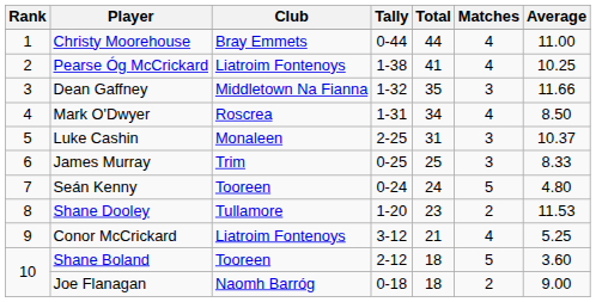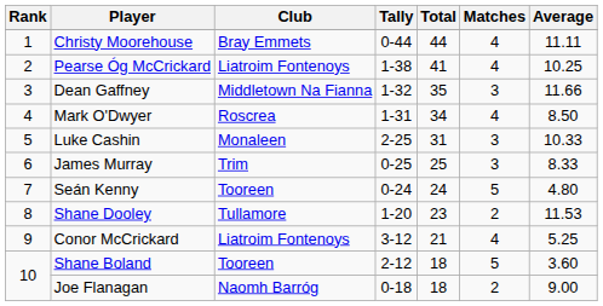 <table class="wikitable">
 <tr>
 <th>Rank</th>
 <th>Player</th>
 <th>Club</th>
 <th>Tally</th>
 <th>Total</th>
 <th>Matches</th>
 <th>Average</th>
 </tr>
 <tr>
 </tr>
 <tr>
 <td rowspan=1 align=center>1</td>
 <td><a href='#'>Christy Moorehouse</a></td>
 <td><a href='#'>Bray Emmets</a></td>
 <td align=center>0-44</td>
 <td align=center>44</td>
 <td align=center>4</td>
-<td align=center>11.00</td>
+<td align=center>11.11</td>
 </tr>
 <tr>
 <td rowspan=1 align=center>2</td>
 <td><a href='#'>Pearse Óg McCrickard</a></td>
 <td><a href='#'>Liatroim Fontenoys</a></td>
 <td align=center>1-38</td>
 <td align=center>41</td>
 <td align=center>4</td>
 <td align=center>10.25</td>
 </tr>
 <tr>
 <td rowspan=1 align=center>3</td>
 <td>Dean Gaffney</td>
 <td><a href='#'>Middletown Na Fianna</a></td>
 <td align=center>1-32</td>
 <td align=center>35</td>
 <td align=center>3</td>
 <td align=center>11.66</td>
 </tr>
 <tr>
 <td rowspan=1 align=center>4</td>
 <td>Mark O'Dwyer</td>
 <td><a href='#'>Roscrea</a></td>
 <td align=center>1-31</td>
 <td align=center>34</td>
 <td align=center>4</td>
 <td align=center>8.50</td>
 </tr>
 <tr>
 <td rowspan=1 align=center>5</td>
 <td>Luke Cashin</td>
 <td><a href='#'>Monaleen</a></td>
 <td align=center>2-25</td>
 <td align=center>31</td>
 <td align=center>3</td>
-<td align=center>10.37</td>
+<td align=center>10.33</td>
 </tr>
 <tr>
 <td rowspan=1 align=center>6</td>
 <td>James Murray</td>
 <td><a href='#'>Trim</a></td>
 <td align=center>0-25</td>
 <td align=center>25</td>
 <td align=center>3</td>
 <td align=center>8.33</td>
 </tr>
 <tr>
 <td rowspan=1 align=center>7</td>
 <td>Seán Kenny</td>
 <td><a href='#'>Tooreen</a></td>
 <td align=center>0-24</td>
 <td align=center>24</td>
 <td align=center>5</td>
 <td align=center>4.80</td>
 </tr>
 <tr>
 <td rowspan=1 align=center>8</td>
 <td><a href='#'>Shane Dooley</a></td>
 <td><a href='#'>Tullamore</a></td>
 <td align=center>1-20</td>
 <td align=center>23</td>
 <td align=center>2</td>
 <td align=center>11.53</td>
 </tr>
 <tr>
 <td rowspan=1 align=center>9</td>
 <td>Conor McCrickard</td>
 <td><a href='#'>Liatroim Fontenoys</a></td>
 <td align=center>3-12</td>
 <td align=center>21</td>
 <td align=center>4</td>
 <td align=center>5.25</td>
 </tr>
 <tr>
 <td rowspan=2 align=center>10</td>
 <td><a href='#'>Shane Boland</a></td>
 <td><a href='#'>Tooreen</a></td>
 <td align=center>2-12</td>
 <td align=center>18</td>
 <td align=center>5</td>
 <td align=center>3.60</td>
 </tr>
 <tr>
 <td>Joe Flanagan</td>
 <td><a href='#'>Naomh Barróg</a></td>
 <td align=center>0-18</td>
 <td align=center>18</td>
 <td align=center>2</td>
 <td align=center>9.00</td>
 </tr>
 </table>
